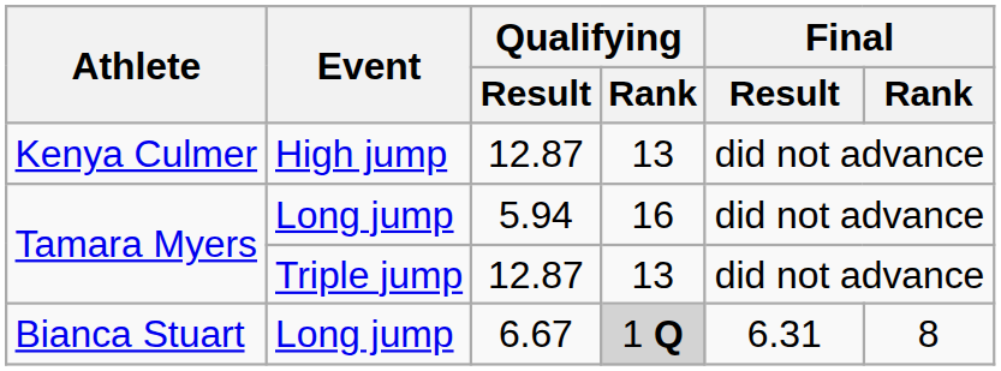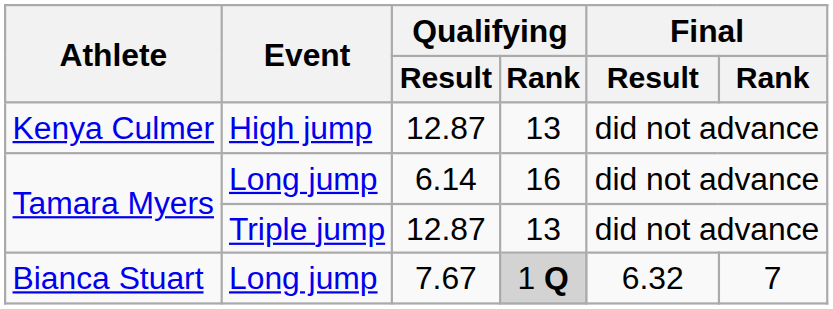 <table class=wikitable style="font-size:90%">
 <tr>
 <th rowspan="2">Athlete</th>
 <th rowspan="2">Event</th>
 <th colspan="2">Qualifying</th>
 <th colspan="2">Final</th>
 </tr>
 <tr style="font-size:95%">
 <th>Result</th>
 <th>Rank</th>
 <th>Result</th>
 <th>Rank</th>
 </tr>
 <tr align=center>
 <td align=left><a href='#'>Kenya Culmer</a></td>
 <td align=left><a href='#'>High jump</a></td>
 <td>12.87</td>
 <td>13</td>
 <td colspan=2>did not advance</td>
 </tr>
 <tr align=center>
 <td align=left rowspan=2><a href='#'>Tamara Myers</a></td>
 <td align=left><a href='#'>Long jump</a></td>
-<td>5.94</td>
+<td>6.14</td>
 <td>16</td>
 <td colspan=2>did not advance</td>
 </tr>
 <tr align=center>
 <td align=left><a href='#'>Triple jump</a></td>
 <td>12.87</td>
 <td>13</td>
 <td colspan=2>did not advance</td>
 </tr>
 <tr align=center>
 <td align=left><a href='#'>Bianca Stuart</a></td>
 <td align=left><a href='#'>Long jump</a></td>
-<td>6.67</td>
+<td>7.67</td>
 <td style="background: lightgrey;">1 <strong>Q</strong></td>
-<td>6.31</td>
-<td>8</td>
+<td>6.32</td>
+<td>7</td>
 </tr>
 </table>
